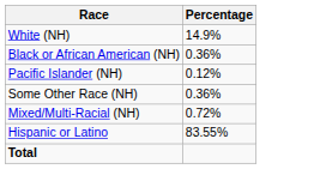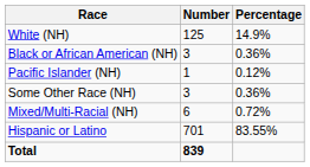 <table class="wikitable">
 <tr>
 <th>Race</th>
+<th>Number</th>
 <th>Percentage</th>
 </tr>
 <tr>
 <td><a href='#'>White</a> (NH)</td>
+<td>125</td>
 <td>14.9%</td>
 </tr>
 <tr>
 <td><a href='#'>Black or African American</a> (NH)</td>
+<td>3</td>
 <td>0.36%</td>
 </tr>
 <tr>
 <td><a href='#'>Pacific Islander</a> (NH)</td>
+<td>1</td>
 <td>0.12%</td>
 </tr>
 <tr>
 <td>Some Other Race (NH)</td>
+<td>3</td>
 <td>0.36%</td>
 </tr>
 <tr>
 <td><a href='#'>Mixed/Multi-Racial</a> (NH)</td>
+<td>6</td>
 <td>0.72%</td>
 </tr>
 <tr>
 <td><a href='#'>Hispanic or Latino</a></td>
+<td>701</td>
 <td>83.55%</td>
 </tr>
 <tr>
 <td><strong>Total</strong></td>
+<td><strong>839</strong></td>
 <td></td>
 </tr>
 </table>
